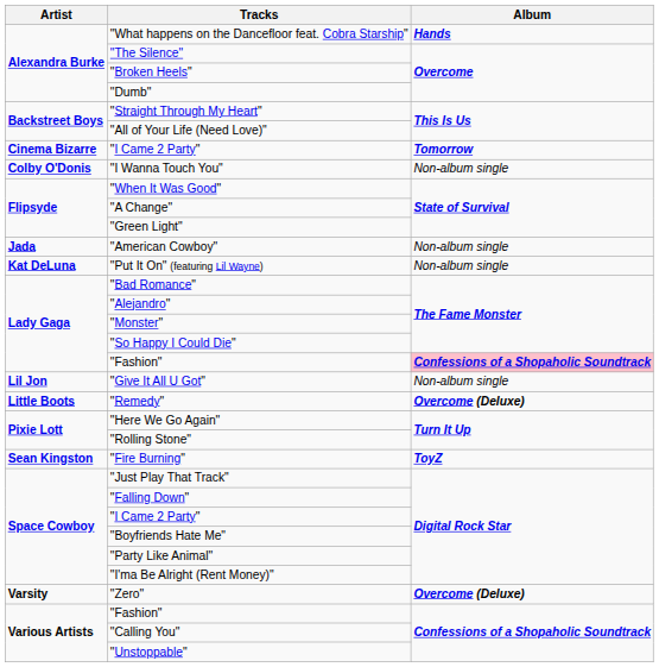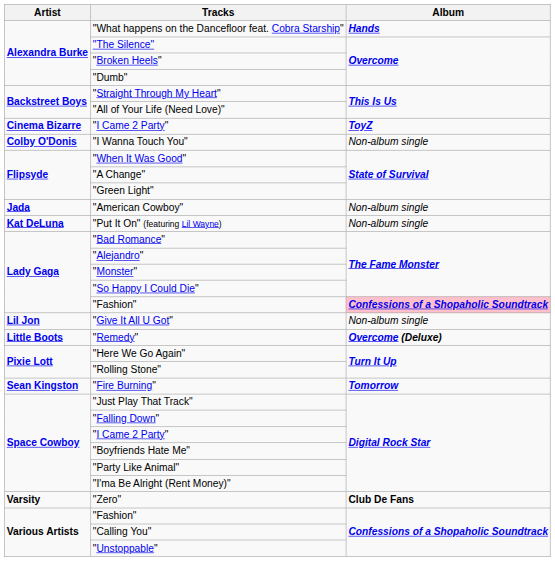 <table class="wikitable">
 <tr>
 <th>Artist</th>
 <th>Tracks</th>
 <th>Album</th>
 </tr>
 <tr>
 <td rowspan="4"><strong><a href='#'>Alexandra Burke</a></strong></td>
 <td>"What happens on the Dancefloor feat. <a href='#'>Cobra Starship</a>"</td>
 <td><strong><em><a href='#'>Hands</a></em></strong></td>
 </tr>
 <tr>
 <td><a href='#'>"The Silence"</a></td>
 <td rowspan="3"><strong><em><a href='#'>Overcome</a></em></strong></td>
 </tr>
 <tr>
 <td>"<a href='#'>Broken Heels</a>"</td>
 </tr>
 <tr>
 <td>"Dumb"</td>
 </tr>
 <tr>
 <td rowspan="2"><strong><a href='#'>Backstreet Boys</a></strong></td>
 <td>"<a href='#'>Straight Through My Heart</a>"</td>
 <td rowspan="2"><strong><em><a href='#'>This Is Us</a></em></strong></td>
 </tr>
 <tr>
 <td>"All of Your Life (Need Love)"</td>
 </tr>
 <tr>
 <td><strong><a href='#'>Cinema Bizarre</a></strong></td>
 <td>"<a href='#'>I Came 2 Party</a>" </td>
-<td><strong><em><a href='#'>Tomorrow</a></em></strong></td>
+<td><strong><em><a href='#'>ToyZ</a></em></strong></td>
 </tr>
 <tr>
 <td><strong><a href='#'>Colby O'Donis</a></strong></td>
 <td>"I Wanna Touch You"</td>
 <td><em>Non-album single</em></td>
 </tr>
 <tr>
 <td rowspan="3"><strong><a href='#'>Flipsyde</a></strong></td>
 <td>"<a href='#'>When It Was Good</a>"</td>
 <td rowspan="3"><strong><em><a href='#'>State of Survival</a></em></strong></td>
 </tr>
 <tr>
 <td>"A Change"</td>
 </tr>
 <tr>
 <td>"Green Light"</td>
 </tr>
 <tr>
 <td><strong><a href='#'>Jada</a></strong></td>
 <td>"American Cowboy"</td>
 <td><em>Non-album single</em></td>
 </tr>
 <tr>
 <td><strong><a href='#'>Kat DeLuna</a></strong></td>
 <td>"Put It On" <small>(featuring <a href='#'>Lil Wayne</a>)</small></td>
 <td><em>Non-album single</em></td>
 </tr>
 <tr>
 <td rowspan="5"><strong><a href='#'>Lady Gaga</a></strong></td>
 <td>"<a href='#'>Bad Romance</a>"</td>
 <td rowspan="4"><strong><em><a href='#'>The Fame Monster</a></em></strong></td>
 </tr>
 <tr>
 <td>"<a href='#'>Alejandro</a>"</td>
 </tr>
 <tr>
 <td>"<a href='#'>Monster</a>"</td>
 </tr>
 <tr>
 <td>"<a href='#'>So Happy I Could Die</a>"</td>
 </tr>
 <tr>
 <td>"Fashion"</td>
 <td style="background: pink;"><strong><em><a href='#'>Confessions of a Shopaholic Soundtrack</a></em></strong></td>
 </tr>
 <tr>
 <td><strong><a href='#'>Lil Jon</a></strong></td>
 <td>"<a href='#'>Give It All U Got</a>" </td>
 <td><em>Non-album single</em></td>
 </tr>
 <tr>
 <td><strong><a href='#'>Little Boots</a></strong></td>
 <td>"<a href='#'>Remedy</a>"</td>
 <td><strong><em><a href='#'>Overcome</a> (Deluxe)</em></strong></td>
 </tr>
 <tr>
 <td rowspan="2"><strong><a href='#'>Pixie Lott</a></strong></td>
 <td>"Here We Go Again"</td>
 <td rowspan="2"><strong><em><a href='#'>Turn It Up</a></em></strong></td>
 </tr>
 <tr>
 <td>"Rolling Stone"</td>
 </tr>
 <tr>
 <td><strong><a href='#'>Sean Kingston</a></strong></td>
 <td>"<a href='#'>Fire Burning</a>"</td>
-<td><strong><em><a href='#'>ToyZ</a></em></strong></td>
+<td><strong><em><a href='#'>Tomorrow</a></em></strong></td>
 </tr>
 <tr>
 <td rowspan="6"><strong><a href='#'>Space Cowboy</a></strong></td>
 <td>"Just Play That Track" </td>
 <td rowspan="6"><strong><em><a href='#'>Digital Rock Star</a></em></strong></td>
 </tr>
 <tr>
 <td>"<a href='#'>Falling Down</a>" </td>
 </tr>
 <tr>
 <td>"<a href='#'>I Came 2 Party</a>" </td>
 </tr>
 <tr>
 <td>"Boyfriends Hate Me"</td>
 </tr>
 <tr>
 <td>"Party Like Animal" </td>
 </tr>
 <tr>
 <td>"I'ma Be Alright (Rent Money)"</td>
 </tr>
 <tr>
 <td><strong>Varsity</strong></td>
 <td>"Zero"</td>
-<td><strong><em><a href='#'>Overcome</a> (Deluxe)</em></strong></td>
+<td><strong>Club De Fans</strong></td>
 </tr>
 <tr>
 <td rowspan="3"><strong>Various Artists</strong></td>
 <td>"Fashion" </td>
 <td rowspan="3"><strong><em><a href='#'>Confessions of a Shopaholic Soundtrack</a></em></strong></td>
 </tr>
 <tr>
 <td>"Calling You" </td>
 </tr>
 <tr>
 <td>"<a href='#'>Unstoppable</a>" </td>
 </tr>
 </table>
